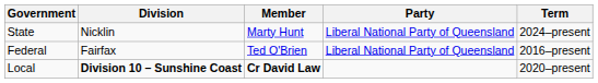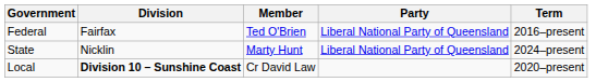 <table class="wikitable">
 <tr>
 <th>Government</th>
 <th>Division</th>
 <th>Member</th>
 <th>Party</th>
 <th>Term</th>
 </tr>
 <tr>
+<td>Federal</td>
+<td>Fairfax</td>
+<td><a href='#'>Ted O'Brien</a></td>
+<td><a href='#'>Liberal National Party of Queensland</a></td>
+<td>2016–present</td>
+</tr>
+<tr>
 <td>State</td>
 <td>Nicklin</td>
 <td><a href='#'>Marty Hunt</a></td>
 <td><a href='#'>Liberal National Party of Queensland</a></td>
 <td>2024–present</td>
 </tr>
 <tr>
-<td>Federal</td>
-<td>Fairfax</td>
-<td><a href='#'>Ted O'Brien</a></td>
-<td><a href='#'>Liberal National Party of Queensland</a></td>
-<td>2016–present</td>
-</tr>
-<tr>
 <td>Local</td>
 <td><strong>Division 10 – Sunshine Coast</strong></td>
-<td><strong>Cr David Law</strong></td>
+<td>Cr David Law</td>
 <td></td>
 <td>2020–present</td>
 </tr>
 </table>
